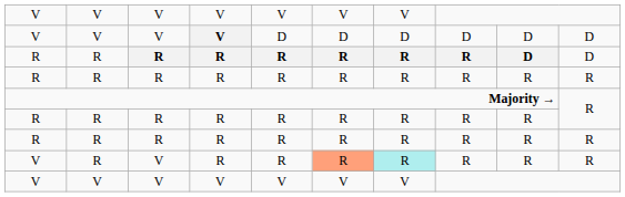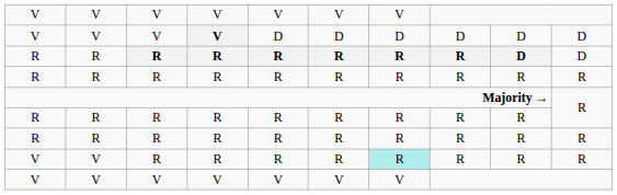 <table class="wikitable" style="text-align:center" width=750px>
 <tr>
 <td>V</td>
 <td>V</td>
 <td>V</td>
 <td>V</td>
 <td>V</td>
 <td>V</td>
 <td>V</td>
 <td colspan=3></td>
 </tr>
 <tr>
 <td width=50px >V</td>
 <td width=50px >V</td>
 <td width=50px >V</td>
 <th width=50px >V<br></th>
 <td width=50px >D</td>
 <td width=50px >D</td>
 <td width=50px >D</td>
 <td width=50px >D</td>
 <td width=50px >D</td>
 <td width=50px >D</td>
 </tr>
 <tr>
 <td>R</td>
 <td>R</td>
 <th>R<br></th>
 <th>R<br></th>
 <th>R<br></th>
 <th>R<br></th>
 <th>R<br></th>
 <th>R<br></th>
 <th>D<br></th>
 <td>D</td>
 </tr>
 <tr>
 <td>R</td>
 <td>R</td>
 <td>R</td>
 <td>R</td>
 <td>R</td>
 <td>R</td>
 <td>R</td>
 <td>R</td>
 <td>R</td>
 <td>R</td>
 </tr>
 <tr>
 <td colspan=9 align=right><strong>Majority →</strong></td>
 <td rowspan=2 >R</td>
 </tr>
 <tr>
 <td>R</td>
 <td>R</td>
 <td>R</td>
 <td>R</td>
 <td>R</td>
 <td>R</td>
 <td>R</td>
 <td>R</td>
 <td>R</td>
 </tr>
 <tr>
 <td>R</td>
 <td>R</td>
 <td>R</td>
 <td>R</td>
 <td>R</td>
 <td>R</td>
 <td>R</td>
 <td>R</td>
 <td>R</td>
 <td>R</td>
 </tr>
 <tr>
 <td>V</td>
-<td>R</td>
 <td>V</td>
 <td>R</td>
 <td>R</td>
-<td style="background: lightsalmon;">R</td>
+<td>R</td>
+<td>R</td>
 <td style="background: paleturquoise;">R</td>
 <td>R</td>
 <td>R</td>
 <td>R</td>
 </tr>
 <tr>
 <td>V</td>
 <td>V</td>
 <td>V</td>
 <td>V</td>
 <td>V</td>
 <td>V</td>
 <td>V</td>
 <td colspan=3></td>
 </tr>
 </table>
